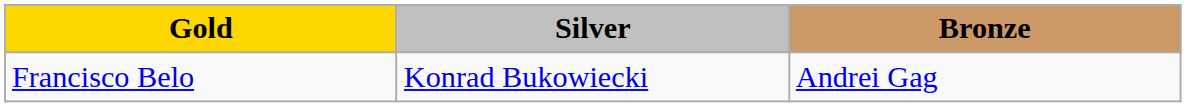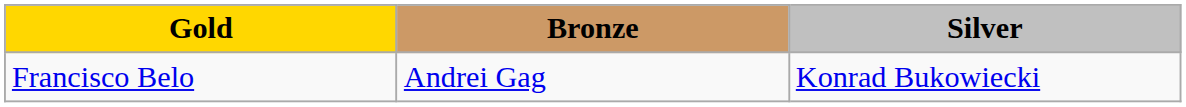 <table class="wikitable" style="text-align:left">
 <tr align="center">
 <td width=200 bgcolor=gold><strong>Gold</strong></td>
+<td width=200 bgcolor=CC9966><strong>Bronze</strong></td>
 <td width=200 bgcolor=silver><strong>Silver</strong></td>
-<td width=200 bgcolor=CC9966><strong>Bronze</strong></td>
 </tr>
 <tr>
 <td><a href='#'>Francisco Belo</a><br></td>
+<td><a href='#'>Andrei Gag</a><br></td>
 <td><a href='#'>Konrad Bukowiecki</a><br></td>
-<td><a href='#'>Andrei Gag</a><br></td>
 </tr>
 </table>
